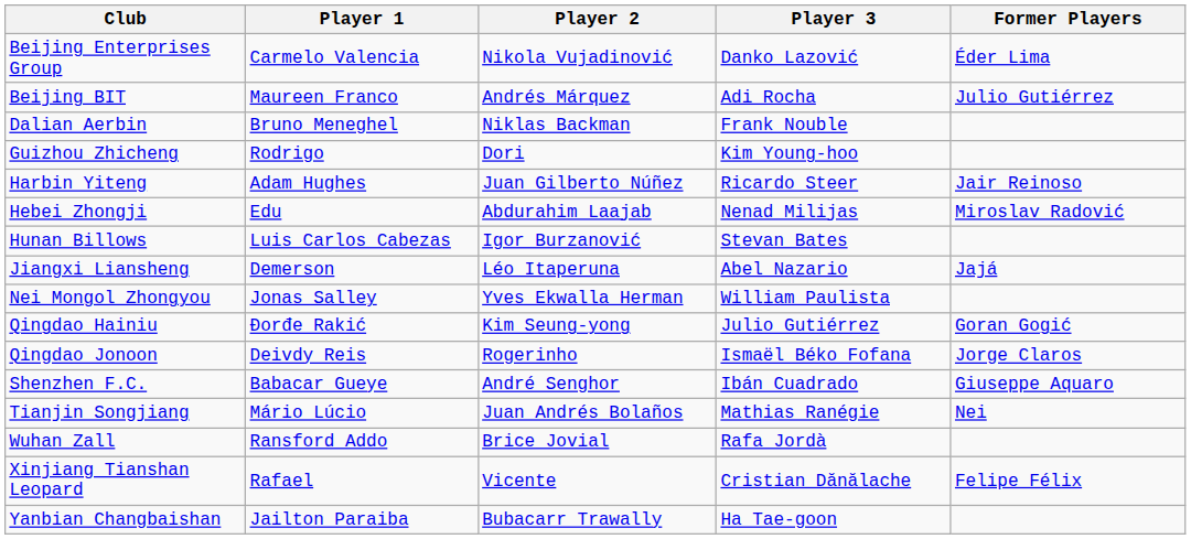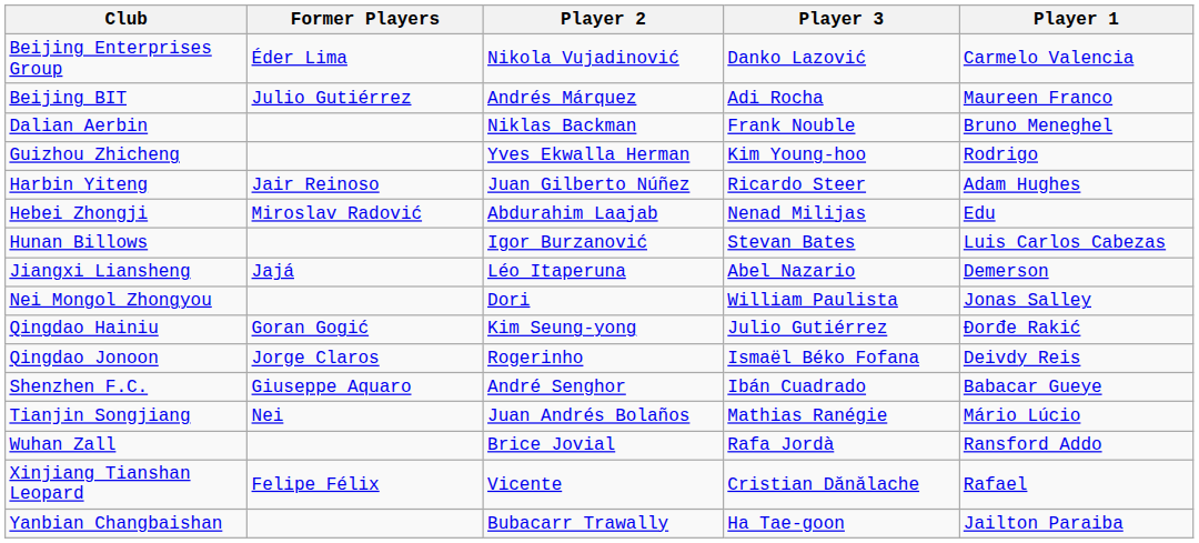 <table class="wikitable" border="1">
 <tr>
 <th width="190">Club</th>
-<th width="190">Player 1</th>
+<th width="190">Former Players</th>
 <th width="190">Player 2</th>
 <th width="190">Player 3</th>
-<th width="190">Former Players</th>
+<th width="190">Player 1</th>
 </tr>
 <tr>
 <td><a href='#'>Beijing Enterprises Group</a></td>
-<td> <a href='#'>Carmelo Valencia</a></td>
+<td> <a href='#'>Éder Lima</a></td>
 <td> <a href='#'>Nikola Vujadinović</a></td>
 <td> <a href='#'>Danko Lazović</a></td>
-<td> <a href='#'>Éder Lima</a></td>
+<td> <a href='#'>Carmelo Valencia</a></td>
 </tr>
 <tr>
 <td><a href='#'>Beijing BIT</a></td>
-<td> <a href='#'>Maureen Franco</a></td>
+<td> <a href='#'>Julio Gutiérrez</a></td>
 <td> <a href='#'>Andrés Márquez</a></td>
 <td> <a href='#'>Adi Rocha</a></td>
-<td> <a href='#'>Julio Gutiérrez</a></td>
+<td> <a href='#'>Maureen Franco</a></td>
 </tr>
 <tr>
 <td><a href='#'>Dalian Aerbin</a></td>
-<td> <a href='#'>Bruno Meneghel</a></td>
+<td></td>
 <td> <a href='#'>Niklas Backman</a></td>
 <td> <a href='#'>Frank Nouble</a></td>
-<td></td>
+<td> <a href='#'>Bruno Meneghel</a></td>
 </tr>
 <tr>
 <td><a href='#'>Guizhou Zhicheng</a></td>
+<td></td>
+<td> <a href='#'>Yves Ekwalla Herman</a></td>
+<td> <a href='#'>Kim Young-hoo</a></td>
 <td> <a href='#'>Rodrigo</a></td>
-<td> <a href='#'>Dori</a></td>
-<td> <a href='#'>Kim Young-hoo</a></td>
-<td></td>
 </tr>
 <tr>
 <td><a href='#'>Harbin Yiteng</a></td>
-<td> <a href='#'>Adam Hughes</a></td>
+<td> <a href='#'>Jair Reinoso</a></td>
 <td> <a href='#'>Juan Gilberto Núñez</a></td>
 <td> <a href='#'>Ricardo Steer</a></td>
-<td> <a href='#'>Jair Reinoso</a></td>
+<td> <a href='#'>Adam Hughes</a></td>
 </tr>
 <tr>
 <td><a href='#'>Hebei Zhongji</a></td>
-<td> <a href='#'>Edu</a></td>
+<td> <a href='#'>Miroslav Radović</a></td>
 <td> <a href='#'>Abdurahim Laajab</a></td>
 <td> <a href='#'>Nenad Milijas</a></td>
-<td> <a href='#'>Miroslav Radović</a></td>
+<td> <a href='#'>Edu</a></td>
 </tr>
 <tr>
 <td><a href='#'>Hunan Billows</a></td>
-<td> <a href='#'>Luis Carlos Cabezas</a></td>
+<td></td>
 <td> <a href='#'>Igor Burzanović</a></td>
 <td> <a href='#'>Stevan Bates</a></td>
-<td></td>
+<td> <a href='#'>Luis Carlos Cabezas</a></td>
 </tr>
 <tr>
 <td><a href='#'>Jiangxi Liansheng</a></td>
-<td> <a href='#'>Demerson</a></td>
+<td> <a href='#'>Jajá</a></td>
 <td> <a href='#'>Léo Itaperuna</a></td>
 <td> <a href='#'>Abel Nazario</a></td>
-<td> <a href='#'>Jajá</a></td>
+<td> <a href='#'>Demerson</a></td>
 </tr>
 <tr>
 <td><a href='#'>Nei Mongol Zhongyou</a></td>
+<td></td>
+<td> <a href='#'>Dori</a></td>
+<td> <a href='#'>William Paulista</a></td>
 <td> <a href='#'>Jonas Salley</a></td>
-<td> <a href='#'>Yves Ekwalla Herman</a></td>
-<td> <a href='#'>William Paulista</a></td>
-<td></td>
 </tr>
 <tr>
 <td><a href='#'>Qingdao Hainiu</a></td>
-<td> <a href='#'>Đorđe Rakić</a></td>
+<td> <a href='#'>Goran Gogić</a></td>
 <td> <a href='#'>Kim Seung-yong</a></td>
 <td> <a href='#'>Julio Gutiérrez</a></td>
-<td> <a href='#'>Goran Gogić</a></td>
+<td> <a href='#'>Đorđe Rakić</a></td>
 </tr>
 <tr>
 <td><a href='#'>Qingdao Jonoon</a></td>
-<td> <a href='#'>Deivdy Reis</a></td>
+<td> <a href='#'>Jorge Claros</a></td>
 <td> <a href='#'>Rogerinho</a></td>
 <td> <a href='#'>Ismaël Béko Fofana</a></td>
-<td> <a href='#'>Jorge Claros</a></td>
+<td> <a href='#'>Deivdy Reis</a></td>
 </tr>
 <tr>
 <td><a href='#'>Shenzhen F.C.</a></td>
-<td> <a href='#'>Babacar Gueye</a></td>
+<td> <a href='#'>Giuseppe Aquaro</a></td>
 <td> <a href='#'>André Senghor</a></td>
 <td> <a href='#'>Ibán Cuadrado</a></td>
-<td> <a href='#'>Giuseppe Aquaro</a></td>
+<td> <a href='#'>Babacar Gueye</a></td>
 </tr>
 <tr>
 <td><a href='#'>Tianjin Songjiang</a></td>
-<td> <a href='#'>Mário Lúcio</a></td>
+<td> <a href='#'>Nei</a></td>
 <td> <a href='#'>Juan Andrés Bolaños</a></td>
 <td> <a href='#'>Mathias Ranégie</a></td>
-<td> <a href='#'>Nei</a></td>
+<td> <a href='#'>Mário Lúcio</a></td>
 </tr>
 <tr>
 <td><a href='#'>Wuhan Zall</a></td>
-<td> <a href='#'>Ransford Addo</a></td>
+<td></td>
 <td> <a href='#'>Brice Jovial</a></td>
 <td> <a href='#'>Rafa Jordà</a></td>
-<td></td>
+<td> <a href='#'>Ransford Addo</a></td>
 </tr>
 <tr>
 <td><a href='#'>Xinjiang Tianshan Leopard</a></td>
-<td> <a href='#'>Rafael</a></td>
+<td> <a href='#'>Felipe Félix</a></td>
 <td> <a href='#'>Vicente</a></td>
 <td> <a href='#'>Cristian Dănălache</a></td>
-<td> <a href='#'>Felipe Félix</a></td>
+<td> <a href='#'>Rafael</a></td>
 </tr>
 <tr>
 <td><a href='#'>Yanbian Changbaishan</a></td>
-<td> <a href='#'>Jailton Paraiba</a></td>
+<td></td>
 <td> <a href='#'>Bubacarr Trawally</a></td>
 <td> <a href='#'>Ha Tae-goon</a></td>
-<td></td>
+<td> <a href='#'>Jailton Paraiba</a></td>
 </tr>
 </table>
